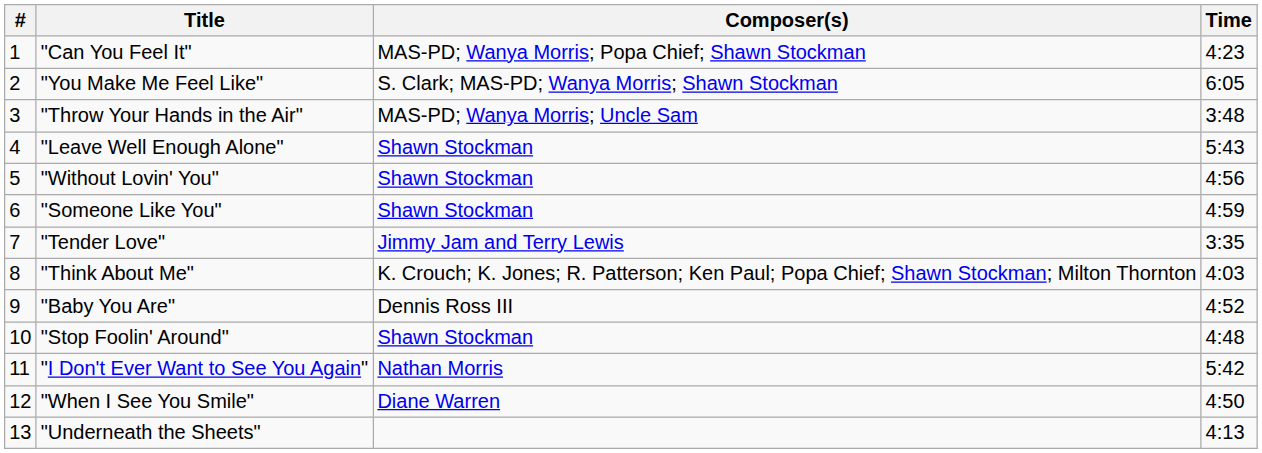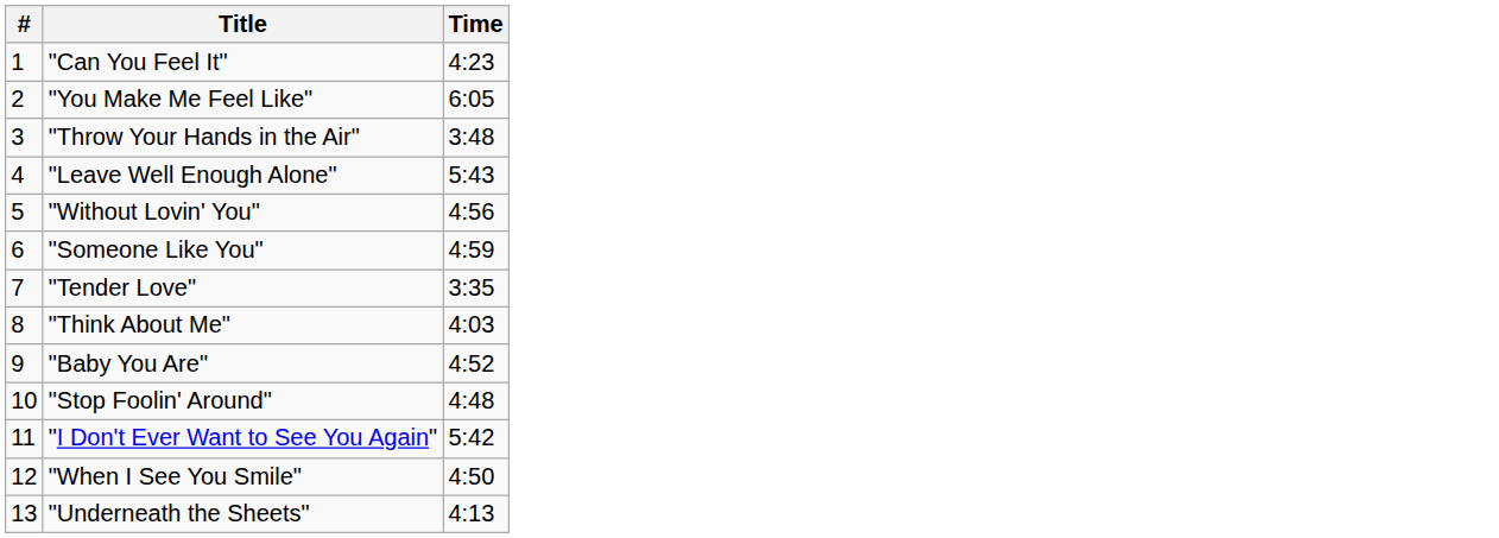 <table class="wikitable">
 <tr>
 <th align="center">#</th>
 <th align="center">Title</th>
-<th align="center">Composer(s)</th>
 <th align="center">Time</th>
 </tr>
 <tr>
 <td>1</td>
 <td>"Can You Feel It" </td>
-<td>MAS-PD; <a href='#'>Wanya Morris</a>; Popa Chief; <a href='#'>Shawn Stockman</a></td>
 <td>4:23</td>
 </tr>
 <tr>
 <td>2</td>
 <td>"You Make Me Feel Like"</td>
-<td>S. Clark; MAS-PD; <a href='#'>Wanya Morris</a>; <a href='#'>Shawn Stockman</a></td>
 <td>6:05</td>
 </tr>
 <tr>
 <td>3</td>
 <td>"Throw Your Hands in the Air"</td>
-<td>MAS-PD; <a href='#'>Wanya Morris</a>; <a href='#'>Uncle Sam</a></td>
 <td>3:48</td>
 </tr>
 <tr>
 <td>4</td>
 <td>"Leave Well Enough Alone"</td>
-<td><a href='#'>Shawn Stockman</a></td>
 <td>5:43</td>
 </tr>
 <tr>
 <td>5</td>
 <td>"Without Lovin' You"</td>
-<td><a href='#'>Shawn Stockman</a></td>
 <td>4:56</td>
 </tr>
 <tr>
 <td>6</td>
 <td>"Someone Like You"</td>
-<td><a href='#'>Shawn Stockman</a></td>
 <td>4:59</td>
 </tr>
 <tr>
 <td>7</td>
 <td>"Tender Love"</td>
-<td><a href='#'>Jimmy Jam and Terry Lewis</a></td>
 <td>3:35</td>
 </tr>
 <tr>
 <td>8</td>
 <td>"Think About Me" </td>
-<td>K. Crouch; K. Jones; R. Patterson; Ken Paul; Popa Chief; <a href='#'>Shawn Stockman</a>; Milton Thornton</td>
 <td>4:03</td>
 </tr>
 <tr>
 <td>9</td>
 <td>"Baby You Are"</td>
-<td>Dennis Ross III</td>
 <td>4:52</td>
 </tr>
 <tr>
 <td>10</td>
 <td>"Stop Foolin' Around"</td>
-<td><a href='#'>Shawn Stockman</a></td>
 <td>4:48</td>
 </tr>
 <tr>
 <td>11</td>
 <td>"<a href='#'>I Don't Ever Want to See You Again</a>"</td>
-<td><a href='#'>Nathan Morris</a></td>
 <td>5:42</td>
 </tr>
 <tr>
 <td>12</td>
 <td>"When I See You Smile" </td>
-<td><a href='#'>Diane Warren</a></td>
 <td>4:50</td>
 </tr>
 <tr>
 <td>13</td>
 <td>"Underneath the Sheets" </td>
-<td></td>
 <td>4:13</td>
 </tr>
 </table>
